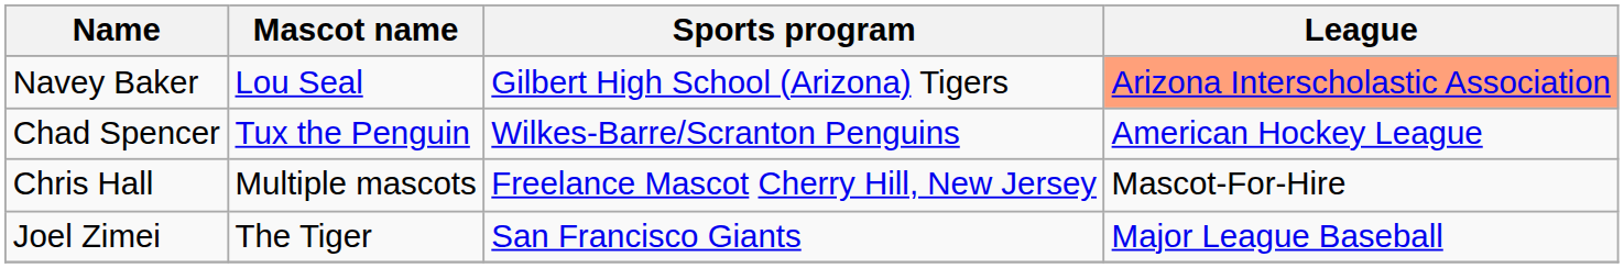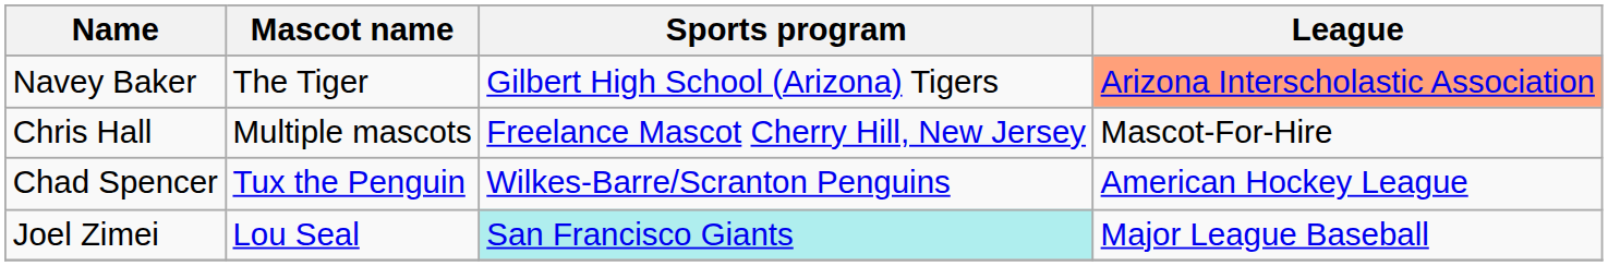 <table class="wikitable">
 <tr>
 <th>Name</th>
 <th><strong>Mascot name</strong></th>
 <th><strong>Sports program</strong></th>
 <th>League</th>
 </tr>
 <tr>
 <td>Navey Baker</td>
-<td><a href='#'>Lou Seal</a></td>
+<td>The Tiger</td>
 <td><a href='#'>Gilbert High School (Arizona)</a> Tigers</td>
 <td style="background: lightsalmon;"><a href='#'>Arizona Interscholastic Association</a></td>
+</tr>
+<tr>
+<td>Chris Hall</td>
+<td>Multiple mascots</td>
+<td><a href='#'>Freelance Mascot</a> <a href='#'>Cherry Hill, New Jersey</a></td>
+<td>Mascot-For-Hire</td>
 </tr>
 <tr>
 <td>Chad Spencer</td>
 <td><a href='#'>Tux the Penguin</a></td>
 <td><a href='#'>Wilkes-Barre/Scranton Penguins</a></td>
 <td><a href='#'>American Hockey League</a></td>
 </tr>
 <tr>
-<td>Chris Hall</td>
-<td>Multiple mascots</td>
-<td><a href='#'>Freelance Mascot</a> <a href='#'>Cherry Hill, New Jersey</a></td>
-<td>Mascot-For-Hire</td>
-</tr>
-<tr>
 <td>Joel Zimei</td>
-<td>The Tiger</td>
-<td><a href='#'>San Francisco Giants</a></td>
+<td><a href='#'>Lou Seal</a></td>
+<td style="background: paleturquoise;"><a href='#'>San Francisco Giants</a></td>
 <td><a href='#'>Major League Baseball</a></td>
 </tr>
 <tr>
 </tr>
 </table>
